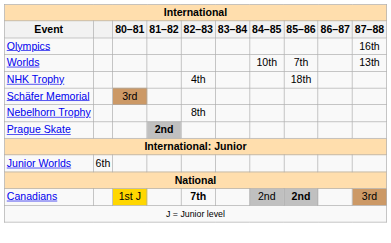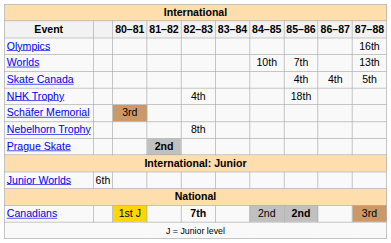 <table class="wikitable" style="text-align:center">
 <tr>
 <th style="background-color: #ffdead; " colspan=10 align=center>International</th>
 </tr>
 <tr>
 <th>Event</th>
 <th></th>
 <th>80–81</th>
 <th>81–82</th>
 <th>82–83</th>
 <th>83–84</th>
 <th>84–85</th>
 <th>85–86</th>
 <th>86–87</th>
 <th>87–88</th>
 </tr>
 <tr>
 <td align=left><a href='#'>Olympics</a></td>
 <td></td>
 <td></td>
 <td></td>
 <td></td>
 <td></td>
 <td></td>
 <td></td>
 <td></td>
 <td>16th</td>
 </tr>
 <tr>
 <td align=left><a href='#'>Worlds</a></td>
 <td></td>
 <td></td>
 <td></td>
 <td></td>
 <td></td>
 <td>10th</td>
 <td>7th</td>
 <td></td>
 <td>13th</td>
+</tr>
+<tr>
+<td align=left><a href='#'>Skate Canada</a></td>
+<td></td>
+<td></td>
+<td></td>
+<td></td>
+<td></td>
+<td></td>
+<td>4th</td>
+<td>4th</td>
+<td>5th</td>
 </tr>
 <tr>
 <td align=left><a href='#'>NHK Trophy</a></td>
 <td></td>
 <td></td>
 <td></td>
 <td>4th</td>
 <td></td>
 <td></td>
 <td>18th</td>
 <td></td>
 <td></td>
 </tr>
 <tr>
 <td align=left><a href='#'>Schäfer Memorial</a></td>
 <td></td>
 <td bgcolor=cc9966>3rd</td>
 <td></td>
 <td></td>
 <td></td>
 <td></td>
 <td></td>
 <td></td>
 <td></td>
 </tr>
 <tr>
 <td align=left><a href='#'>Nebelhorn Trophy</a></td>
 <td></td>
 <td></td>
 <td></td>
 <td>8th</td>
 <td></td>
 <td></td>
 <td></td>
 <td></td>
 <td></td>
 </tr>
 <tr>
 <td align=left><a href='#'>Prague Skate</a></td>
 <td></td>
 <td></td>
 <td bgcolor=silver><strong>2nd</strong></td>
 <td></td>
 <td></td>
 <td></td>
 <td></td>
 <td></td>
 <td></td>
 </tr>
 <tr>
 <th style="background-color: #ffdead; " colspan=10 align=center>International: Junior</th>
 </tr>
 <tr>
 <td align=left><a href='#'>Junior Worlds</a></td>
 <td>6th</td>
 <td></td>
 <td></td>
 <td></td>
 <td></td>
 <td></td>
 <td></td>
 <td></td>
 <td></td>
 </tr>
 <tr>
 <th style="background-color: #ffdead; " colspan=10 align=center>National</th>
 </tr>
 <tr>
 <td align=left><a href='#'>Canadians</a></td>
 <td></td>
 <td bgcolor=gold>1st J</td>
 <td></td>
 <td><strong>7th</strong></td>
 <td></td>
 <td bgcolor=silver>2nd</td>
 <td bgcolor=silver><strong>2nd</strong></td>
 <td></td>
 <td bgcolor=cc9966>3rd</td>
 </tr>
 <tr>
 <td colspan=10 align=center><small> J = Junior level </small></td>
 </tr>
 </table>
